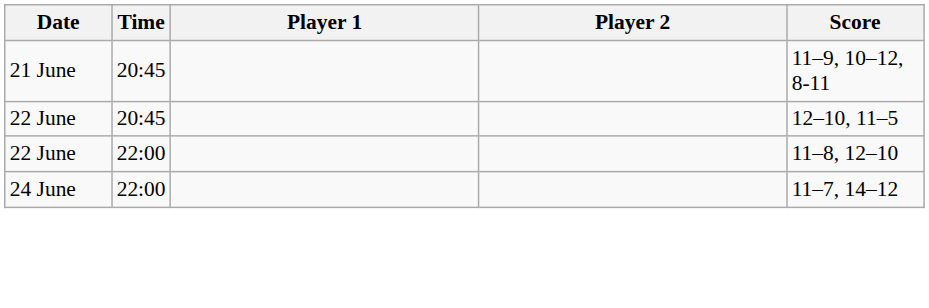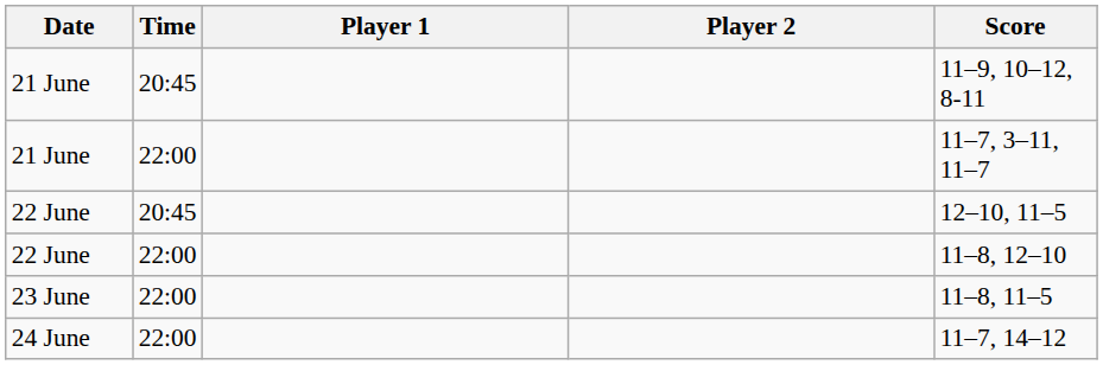 <table class="sortable wikitable" style="font-size:90%">
 <tr>
 <th width="65">Date</th>
 <th width="30">Time</th>
 <th width="200">Player 1</th>
 <th width="200">Player 2</th>
 <th width="85">Score</th>
 </tr>
 <tr>
 <td>21 June</td>
 <td>20:45</td>
 <td></td>
 <td><strong></strong></td>
 <td>11–9, 10–12, 8-11</td>
 </tr>
 <tr>
+<td>21 June</td>
+<td>22:00</td>
+<td><strong></strong></td>
+<td></td>
+<td>11–7, 3–11, 11–7</td>
+</tr>
+<tr>
 <td>22 June</td>
 <td>20:45</td>
 <td><strong></strong></td>
 <td></td>
 <td>12–10, 11–5</td>
 </tr>
 <tr>
 <td>22 June</td>
 <td>22:00</td>
 <td><strong></strong></td>
 <td></td>
 <td>11–8, 12–10</td>
 </tr>
 <tr>
+<td>23 June</td>
+<td>22:00</td>
+<td><strong></strong></td>
+<td></td>
+<td>11–8, 11–5</td>
+</tr>
+<tr>
 <td>24 June</td>
 <td>22:00</td>
 <td></td>
 <td><strong></strong></td>
 <td>11–7, 14–12</td>
 </tr>
 </table>
